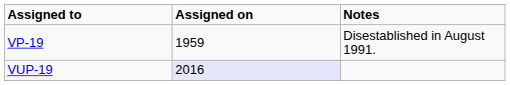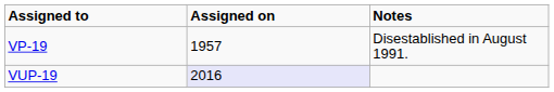 <table class="wikitable" style="width: 70%;">
 <tr>
 <td style="width: 200px;"><strong>Assigned to</strong></td>
 <td style="width: 200px;"><strong>Assigned on</strong></td>
 <td><strong>Notes</strong></td>
 </tr>
 <tr>
 <td><a href='#'>VP-19</a></td>
-<td>1959</td>
+<td>1957</td>
 <td>Disestablished in August 1991.</td>
 </tr>
 <tr>
 <td><a href='#'>VUP-19</a></td>
 <td style="background: lavender;">2016</td>
 <td></td>
 </tr>
 </table>
